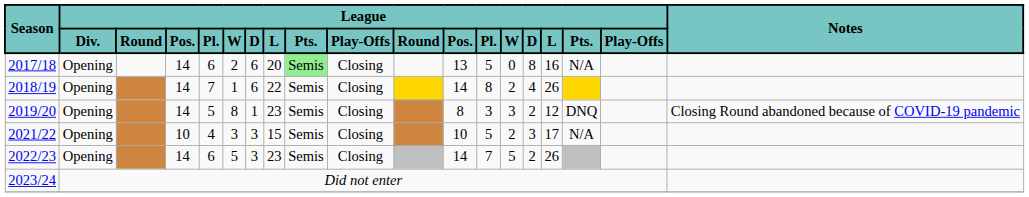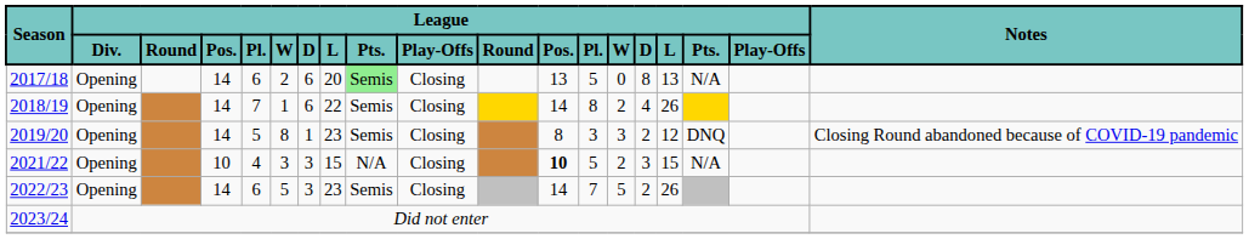 <table class="wikitable">
 <tr style="background:#d92121;">
 <th rowspan="2" ! style="background:#78C6C3; color:#000000; border:2px solid #000000;" scope="col">Season</th>
 <th colspan="17" ! style="background:#78C6C3; color:#000000; border:2px solid #000000;" scope="col">League</th>
 <th rowspan="2" ! style="background:#78C6C3; color:#000000; border:2px solid #000000;" scope="col">Notes</th>
 </tr>
 <tr>
 <th style="background:#78C6C3; color:#000000; border:2px solid #000000;" scope="col">Div.</th>
 <th style="background:#78C6C3; color:#000000; border:2px solid #000000;" scope="col">Round</th>
 <th style="background:#78C6C3; color:#000000; border:2px solid #000000;" scope="col">Pos.</th>
 <th style="background:#78C6C3; color:#000000; border:2px solid #000000;" scope="col">Pl.</th>
 <th style="background:#78C6C3; color:#000000; border:2px solid #000000;" scope="col">W</th>
 <th style="background:#78C6C3; color:#000000; border:2px solid #000000;" scope="col">D</th>
 <th style="background:#78C6C3; color:#000000; border:2px solid #000000;" scope="col">L</th>
 <th style="background:#78C6C3; color:#000000; border:2px solid #000000;" scope="col">Pts.</th>
 <th style="background:#78C6C3; color:#000000; border:2px solid #000000;" scope="col">Play-Offs</th>
 <th style="background:#78C6C3; color:#000000; border:2px solid #000000;" scope="col">Round</th>
 <th style="background:#78C6C3; color:#000000; border:2px solid #000000;" scope="col">Pos.</th>
 <th style="background:#78C6C3; color:#000000; border:2px solid #000000;" scope="col">Pl.</th>
 <th style="background:#78C6C3; color:#000000; border:2px solid #000000;" scope="col">W</th>
 <th style="background:#78C6C3; color:#000000; border:2px solid #000000;" scope="col">D</th>
 <th style="background:#78C6C3; color:#000000; border:2px solid #000000;" scope="col">L</th>
 <th style="background:#78C6C3; color:#000000; border:2px solid #000000;" scope="col">Pts.</th>
 <th style="background:#78C6C3; color:#000000; border:2px solid #000000;" scope="col">Play-Offs</th>
 </tr>
 <tr>
 <td align=center><a href='#'>2017/18</a></td>
 <td align=center>Opening</td>
 <td></td>
 <td align=center>14</td>
 <td align=center>6</td>
 <td align=center>2</td>
 <td align=center>6</td>
 <td align=center>20</td>
 <td align=center style="background: lightgreen;">Semis</td>
 <td align=center>Closing</td>
 <td></td>
 <td align=center>13</td>
 <td align=center>5</td>
 <td align=center>0</td>
 <td align=center>8</td>
-<td align=center>16</td>
+<td align=center>13</td>
 <td align=center>N/A</td>
 <td align=center></td>
 <td align=center></td>
 </tr>
 <tr>
 <td align=center><a href='#'>2018/19</a></td>
 <td align=center>Opening</td>
 <td bgcolor="#CD853F"></td>
 <td align=center>14</td>
 <td align=center>7</td>
 <td align=center>1</td>
 <td align=center>6</td>
 <td align=center>22</td>
 <td align=center>Semis</td>
 <td align=center>Closing</td>
 <td bgcolor="#FFD700"></td>
 <td align=center>14</td>
 <td align=center>8</td>
 <td align=center>2</td>
 <td align=center>4</td>
 <td align=center>26</td>
 <td bgcolor="#FFD700"></td>
 <td align=center></td>
 <td align=center></td>
 </tr>
 <tr>
 <td align=center><a href='#'>2019/20</a></td>
 <td align=center>Opening</td>
 <td bgcolor="#CD853F"></td>
 <td align=center>14</td>
 <td align=center>5</td>
 <td align=center>8</td>
 <td align=center>1</td>
 <td align=center>23</td>
 <td align=center>Semis</td>
 <td align=center>Closing</td>
 <td bgcolor="#CD853F"></td>
 <td align=center>8</td>
 <td align=center>3</td>
 <td align=center>3</td>
 <td align=center>2</td>
 <td align=center>12</td>
 <td align=center>DNQ</td>
 <td align=center></td>
 <td align=center>Closing Round abandoned because of <a href='#'>COVID-19 pandemic</a></td>
 </tr>
 <tr>
 <td align=center><a href='#'>2021/22</a></td>
 <td align=center>Opening</td>
 <td bgcolor="#CD853F"></td>
 <td align=center>10</td>
 <td align=center>4</td>
 <td align=center>3</td>
 <td align=center>3</td>
 <td align=center>15</td>
-<td align=center>Semis</td>
+<td align=center>N/A</td>
 <td align=center>Closing</td>
 <td bgcolor="#CD853F"></td>
-<td align=center>10</td>
+<td align=center><strong>10</strong></td>
 <td align=center>5</td>
 <td align=center>2</td>
 <td align=center>3</td>
-<td align=center>17</td>
+<td align=center>15</td>
 <td align=center>N/A</td>
 <td align=center></td>
 <td align=center></td>
 </tr>
 <tr>
 <td align=center><a href='#'>2022/23</a></td>
 <td align=center>Opening</td>
 <td bgcolor="#CD853F"></td>
 <td align=center>14</td>
 <td align=center>6</td>
 <td align=center>5</td>
 <td align=center>3</td>
 <td align=center>23</td>
 <td align=center>Semis</td>
 <td align=center>Closing</td>
 <td bgcolor="#C0C0C0"></td>
 <td align=center>14</td>
 <td align=center>7</td>
 <td align=center>5</td>
 <td align=center>2</td>
 <td align=center>26</td>
 <td bgcolor="#C0C0C0"></td>
 <td align=center></td>
 <td align=center></td>
 </tr>
 <tr>
 <td align=center><a href='#'>2023/24</a></td>
 <td colspan=17; align=center><em>Did not enter</em></td>
 <td align=center></td>
 </tr>
 <tr>
 </tr>
 </table>
